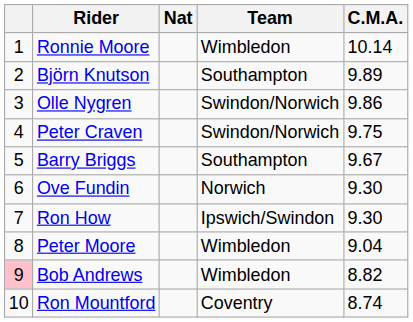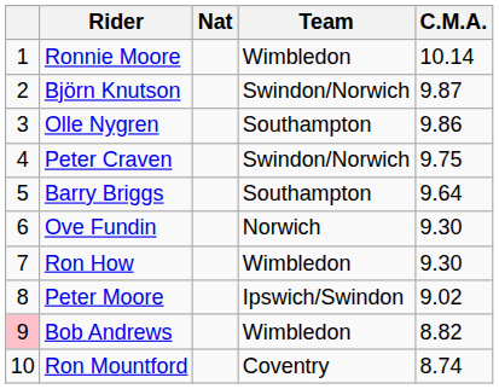 <table class=wikitable>
 <tr>
 <th></th>
 <th>Rider</th>
 <th>Nat</th>
 <th>Team</th>
 <th>C.M.A.</th>
 </tr>
 <tr>
 <td align="center">1</td>
 <td><a href='#'>Ronnie Moore</a></td>
 <td></td>
 <td>Wimbledon</td>
 <td>10.14</td>
 </tr>
 <tr>
 <td align="center">2</td>
 <td><a href='#'>Björn Knutson</a></td>
 <td></td>
-<td>Southampton</td>
-<td>9.89</td>
+<td>Swindon/Norwich</td>
+<td>9.87</td>
 </tr>
 <tr>
 <td align="center">3</td>
 <td><a href='#'>Olle Nygren</a></td>
 <td></td>
-<td>Swindon/Norwich</td>
+<td>Southampton</td>
 <td>9.86</td>
 </tr>
 <tr>
 <td align="center">4</td>
 <td><a href='#'>Peter Craven</a></td>
 <td></td>
 <td>Swindon/Norwich</td>
 <td>9.75</td>
 </tr>
 <tr>
 <td align="center">5</td>
 <td><a href='#'>Barry Briggs</a></td>
 <td></td>
 <td>Southampton</td>
-<td>9.67</td>
+<td>9.64</td>
 </tr>
 <tr>
 <td align="center">6</td>
 <td><a href='#'>Ove Fundin</a></td>
 <td></td>
 <td>Norwich</td>
 <td>9.30</td>
 </tr>
 <tr>
 <td align="center">7</td>
 <td><a href='#'>Ron How</a></td>
 <td></td>
-<td>Ipswich/Swindon</td>
+<td>Wimbledon</td>
 <td>9.30</td>
 </tr>
 <tr>
 <td align="center">8</td>
 <td><a href='#'>Peter Moore</a></td>
 <td></td>
-<td>Wimbledon</td>
-<td>9.04</td>
+<td>Ipswich/Swindon</td>
+<td>9.02</td>
 </tr>
 <tr>
 <td align="center" style="background: pink;">9</td>
 <td><a href='#'>Bob Andrews</a></td>
 <td></td>
 <td>Wimbledon</td>
 <td>8.82</td>
 </tr>
 <tr>
 <td align="center">10</td>
 <td><a href='#'>Ron Mountford</a></td>
 <td></td>
 <td>Coventry</td>
 <td>8.74</td>
 </tr>
 </table>
